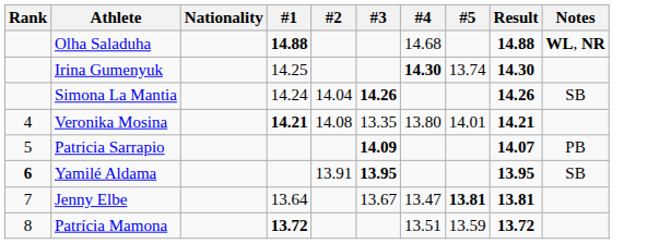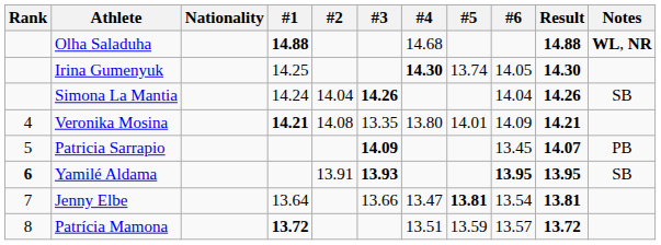 <table class="wikitable sortable" style="text-align:center">
 <tr>
 <th>Rank</th>
 <th>Athlete</th>
 <th>Nationality</th>
 <th>#1</th>
 <th>#2</th>
 <th>#3</th>
 <th>#4</th>
 <th>#5</th>
+<th>#6</th>
 <th>Result</th>
 <th>Notes</th>
 </tr>
 <tr>
 <td></td>
 <td align=left><a href='#'>Olha Saladuha</a></td>
 <td align=left></td>
 <td><strong>14.88</strong></td>
 <td></td>
 <td></td>
 <td>14.68</td>
+<td></td>
 <td></td>
 <td><strong>14.88</strong></td>
 <td><strong>WL</strong>, <strong>NR</strong></td>
 </tr>
 <tr>
 <td></td>
 <td align=left><a href='#'>Irina Gumenyuk</a></td>
 <td align=left></td>
 <td>14.25</td>
 <td></td>
 <td></td>
 <td><strong>14.30</strong></td>
 <td>13.74</td>
+<td>14.05</td>
 <td><strong>14.30</strong></td>
 <td></td>
 </tr>
 <tr>
 <td></td>
 <td align=left><a href='#'>Simona La Mantia</a></td>
 <td align=left></td>
 <td>14.24</td>
 <td>14.04</td>
 <td><strong>14.26</strong></td>
 <td></td>
 <td></td>
+<td>14.04</td>
 <td><strong>14.26</strong></td>
 <td>SB</td>
 </tr>
 <tr>
 <td>4</td>
 <td align=left><a href='#'>Veronika Mosina</a></td>
 <td align=left></td>
 <td><strong>14.21</strong></td>
 <td>14.08</td>
 <td>13.35</td>
 <td>13.80</td>
 <td>14.01</td>
+<td>14.09</td>
 <td><strong>14.21</strong></td>
 <td></td>
 </tr>
 <tr>
 <td>5</td>
 <td align=left><a href='#'>Patricia Sarrapio</a></td>
 <td align=left></td>
 <td></td>
 <td></td>
 <td><strong>14.09</strong></td>
 <td></td>
 <td></td>
+<td>13.45</td>
 <td><strong>14.07</strong></td>
 <td>PB</td>
 </tr>
 <tr>
 <td><strong>6</strong></td>
 <td align=left><a href='#'>Yamilé Aldama</a></td>
 <td align=left></td>
 <td></td>
 <td>13.91</td>
-<td><strong>13.95</strong></td>
+<td><strong>13.93</strong></td>
 <td></td>
 <td></td>
+<td><strong>13.95</strong></td>
 <td><strong>13.95</strong></td>
 <td>SB</td>
 </tr>
 <tr>
 <td>7</td>
 <td align=left><a href='#'>Jenny Elbe</a></td>
 <td align=left></td>
 <td>13.64</td>
 <td></td>
-<td>13.67</td>
+<td>13.66</td>
 <td>13.47</td>
 <td><strong>13.81</strong></td>
+<td>13.54</td>
 <td><strong>13.81</strong></td>
 <td></td>
 </tr>
 <tr>
 <td>8</td>
 <td align=left><a href='#'>Patrícia Mamona</a></td>
 <td align=left></td>
 <td><strong>13.72</strong></td>
 <td></td>
 <td></td>
 <td>13.51</td>
 <td>13.59</td>
+<td>13.57</td>
 <td><strong>13.72</strong></td>
 <td></td>
 </tr>
 </table>
